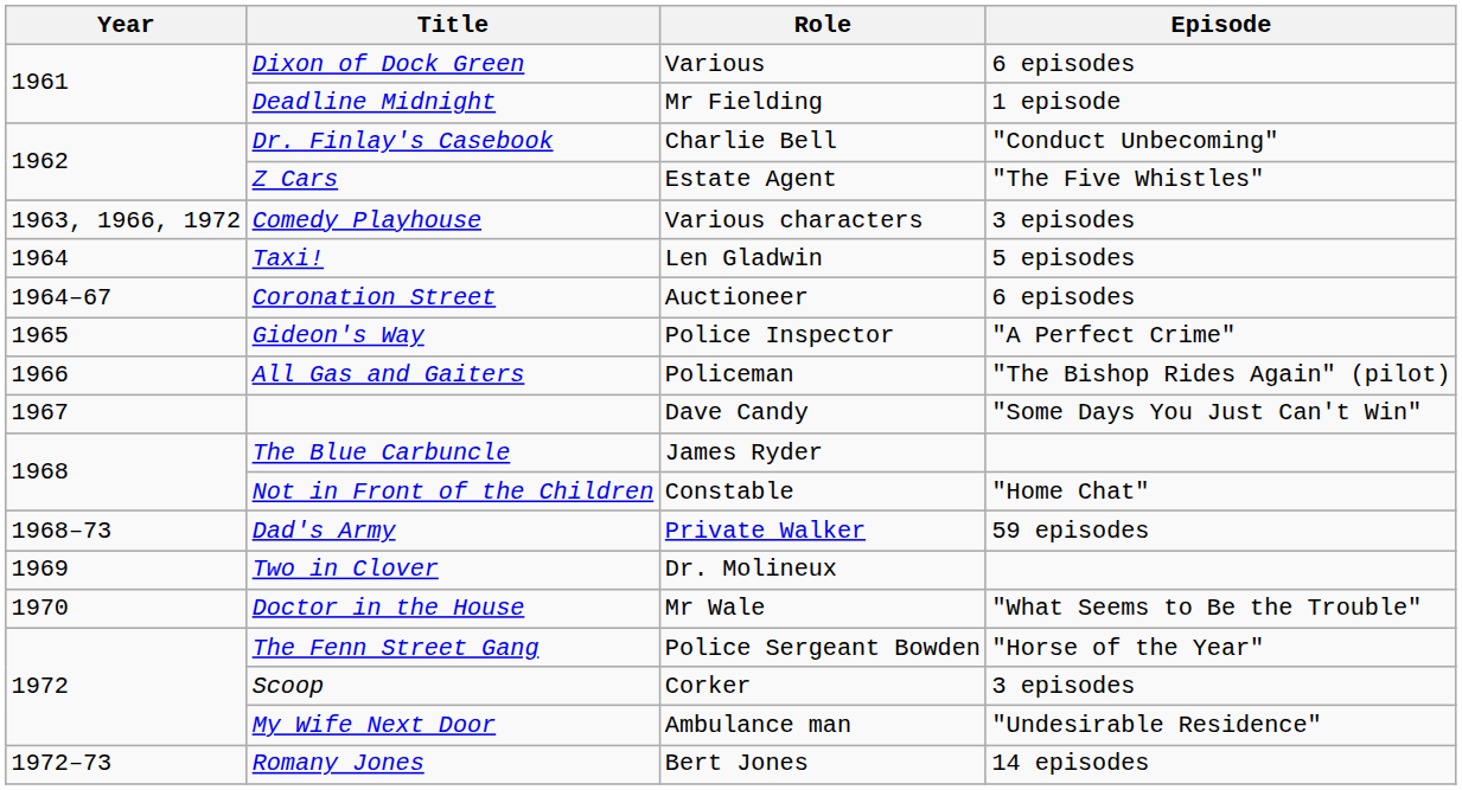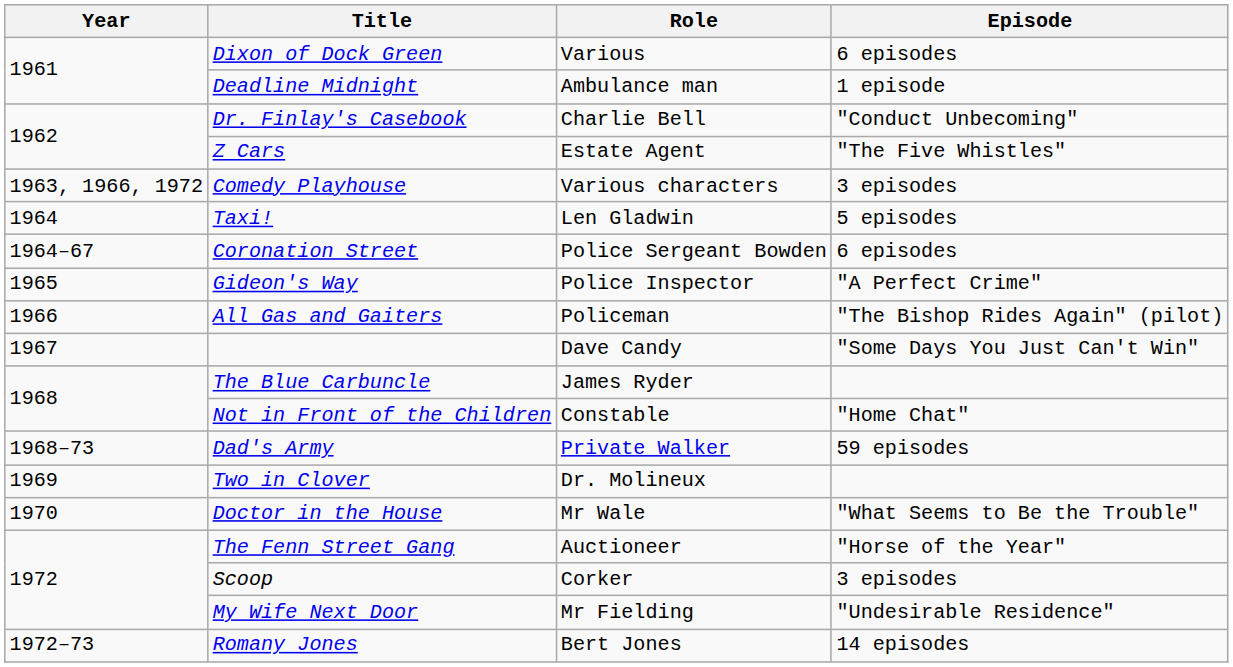 <table class="wikitable">
 <tr>
 <th>Year</th>
 <th>Title</th>
 <th>Role</th>
 <th>Episode</th>
 </tr>
 <tr>
 <td rowspan="2">1961</td>
 <td><em><a href='#'>Dixon of Dock Green</a></em></td>
 <td>Various</td>
 <td>6 episodes</td>
 </tr>
 <tr>
 <td><em><a href='#'>Deadline Midnight</a></em></td>
-<td>Mr Fielding</td>
+<td>Ambulance man</td>
 <td>1 episode</td>
 </tr>
 <tr>
 <td rowspan="2">1962</td>
 <td><em><a href='#'>Dr. Finlay's Casebook</a></em></td>
 <td>Charlie Bell</td>
 <td>"Conduct Unbecoming"</td>
 </tr>
 <tr>
 <td><em><a href='#'>Z Cars</a></em></td>
 <td>Estate Agent</td>
 <td>"The Five Whistles"</td>
 </tr>
 <tr>
 <td>1963, 1966, 1972</td>
 <td><em><a href='#'>Comedy Playhouse</a></em></td>
 <td>Various characters</td>
 <td>3 episodes</td>
 </tr>
 <tr>
 <td>1964</td>
 <td><em><a href='#'>Taxi!</a></em></td>
 <td>Len Gladwin</td>
 <td>5 episodes</td>
 </tr>
 <tr>
 <td>1964–67</td>
 <td><em><a href='#'>Coronation Street</a></em></td>
-<td>Auctioneer</td>
+<td>Police Sergeant Bowden</td>
 <td>6 episodes</td>
 </tr>
 <tr>
 <td>1965</td>
 <td><em><a href='#'>Gideon's Way</a></em></td>
 <td>Police Inspector</td>
 <td>"A Perfect Crime"</td>
 </tr>
 <tr>
 <td>1966</td>
 <td><em><a href='#'>All Gas and Gaiters</a></em></td>
 <td>Policeman</td>
 <td>"The Bishop Rides Again" (pilot)</td>
 </tr>
 <tr>
 <td>1967</td>
 <td><em></em></td>
 <td>Dave Candy</td>
 <td>"Some Days You Just Can't Win"</td>
 </tr>
 <tr>
 <td rowspan="2">1968</td>
 <td><em><a href='#'>The Blue Carbuncle</a></em></td>
 <td>James Ryder</td>
 <td></td>
 </tr>
 <tr>
 <td><em><a href='#'>Not in Front of the Children</a></em></td>
 <td>Constable</td>
 <td>"Home Chat"</td>
 </tr>
 <tr>
 <td>1968–73</td>
 <td><em><a href='#'>Dad's Army</a></em></td>
 <td><a href='#'>Private Walker</a></td>
 <td>59 episodes</td>
 </tr>
 <tr>
 <td>1969</td>
 <td><em><a href='#'>Two in Clover</a></em></td>
 <td>Dr. Molineux</td>
 <td></td>
 </tr>
 <tr>
 <td>1970</td>
 <td><em><a href='#'>Doctor in the House</a></em></td>
 <td>Mr Wale</td>
 <td>"What Seems to Be the Trouble"</td>
 </tr>
 <tr>
 <td rowspan="3">1972</td>
 <td><em><a href='#'>The Fenn Street Gang</a></em></td>
-<td>Police Sergeant Bowden</td>
+<td>Auctioneer</td>
 <td>"Horse of the Year"</td>
 </tr>
 <tr>
 <td><em>Scoop</em></td>
 <td>Corker</td>
 <td>3 episodes</td>
 </tr>
 <tr>
 <td><em><a href='#'>My Wife Next Door</a></em></td>
-<td>Ambulance man</td>
+<td>Mr Fielding</td>
 <td>"Undesirable Residence"</td>
 </tr>
 <tr>
 <td>1972–73</td>
 <td><em><a href='#'>Romany Jones</a></em></td>
 <td>Bert Jones</td>
 <td>14 episodes</td>
 </tr>
 </table>
